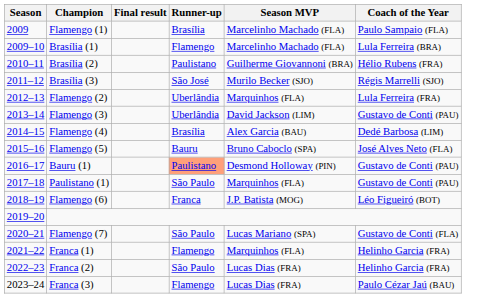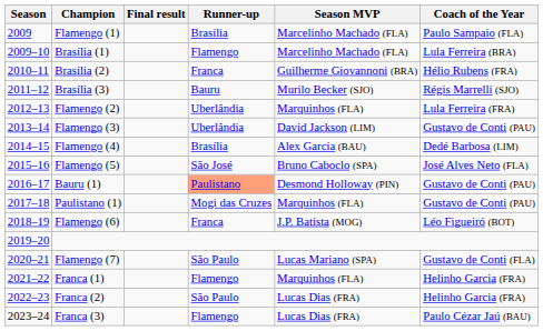 <table class="wikitable">
 <tr>
 <th>Season</th>
 <th>Champion</th>
 <th>Final result</th>
 <th>Runner-up</th>
 <th>Season MVP</th>
 <th>Coach of the Year</th>
 </tr>
 <tr>
 <td><a href='#'>2009</a></td>
 <td><a href='#'>Flamengo</a> (1)</td>
 <td></td>
 <td><a href='#'>Brasília</a></td>
 <td> <a href='#'>Marcelinho Machado</a> <small>(FLA)</small></td>
 <td> <a href='#'>Paulo Sampaio</a> <small>(FLA)</small></td>
 </tr>
 <tr>
 <td><a href='#'>2009–10</a></td>
 <td><a href='#'>Brasília</a> (1)</td>
 <td></td>
 <td><a href='#'>Flamengo</a></td>
 <td> <a href='#'>Marcelinho Machado</a> <small>(FLA)</small></td>
 <td> <a href='#'>Lula Ferreira</a> <small>(BRA)</small></td>
 </tr>
 <tr>
 <td><a href='#'>2010–11</a></td>
 <td><a href='#'>Brasília</a> (2)</td>
 <td></td>
-<td><a href='#'>Paulistano</a></td>
+<td><a href='#'>Franca</a></td>
 <td> <a href='#'>Guilherme Giovannoni</a> <small>(BRA)</small></td>
 <td> <a href='#'>Hélio Rubens</a> <small>(FRA)</small></td>
 </tr>
 <tr>
 <td><a href='#'>2011–12</a></td>
 <td><a href='#'>Brasília</a> (3)</td>
 <td></td>
-<td><a href='#'>São José</a></td>
+<td><a href='#'>Bauru</a></td>
 <td> <a href='#'>Murilo Becker</a> <small>(SJO)</small></td>
 <td> <a href='#'>Régis Marrelli</a> <small>(SJO)</small></td>
 </tr>
 <tr>
 <td><a href='#'>2012–13</a></td>
 <td><a href='#'>Flamengo</a> (2)</td>
 <td></td>
 <td><a href='#'>Uberlândia</a></td>
 <td> <a href='#'>Marquinhos</a> <small>(FLA)</small></td>
 <td> <a href='#'>Lula Ferreira</a> <small>(FRA)</small></td>
 </tr>
 <tr>
 <td><a href='#'>2013–14</a></td>
 <td><a href='#'>Flamengo</a> (3)</td>
 <td></td>
 <td><a href='#'>Uberlândia</a></td>
 <td> <a href='#'>David Jackson</a> <small>(LIM)</small></td>
 <td> <a href='#'>Gustavo de Conti</a> <small>(PAU)</small></td>
 </tr>
 <tr>
 <td><a href='#'>2014–15</a></td>
 <td><a href='#'>Flamengo</a> (4)</td>
 <td></td>
 <td><a href='#'>Brasília</a></td>
 <td> <a href='#'>Alex Garcia</a> <small>(BAU)</small></td>
 <td> <a href='#'>Dedé Barbosa</a> <small>(LIM)</small></td>
 </tr>
 <tr>
 <td><a href='#'>2015–16</a></td>
 <td><a href='#'>Flamengo</a> (5)</td>
 <td></td>
-<td><a href='#'>Bauru</a></td>
+<td><a href='#'>São José</a></td>
 <td> <a href='#'>Bruno Caboclo</a> <small>(SPA)</small></td>
 <td> <a href='#'>José Alves Neto</a> <small>(FLA)</small></td>
 </tr>
 <tr>
 <td><a href='#'>2016–17</a></td>
 <td><a href='#'>Bauru</a> (1)</td>
 <td></td>
 <td style="background: lightsalmon;"><a href='#'>Paulistano</a></td>
 <td> <a href='#'>Desmond Holloway</a> <small>(PIN)</small></td>
 <td> <a href='#'>Gustavo de Conti</a> <small>(PAU)</small></td>
 </tr>
 <tr>
 <td><a href='#'>2017–18</a></td>
 <td><a href='#'>Paulistano</a> (1)</td>
 <td></td>
-<td><a href='#'>São Paulo</a></td>
+<td><a href='#'>Mogi das Cruzes</a></td>
 <td> <a href='#'>Marquinhos</a> <small>(FLA)</small></td>
 <td> <a href='#'>Gustavo de Conti</a> <small>(PAU)</small></td>
 </tr>
 <tr>
 <td><a href='#'>2018–19</a></td>
 <td><a href='#'>Flamengo</a> (6)</td>
 <td></td>
 <td><a href='#'>Franca</a></td>
 <td> <a href='#'>J.P. Batista</a> <small>(MOG)</small></td>
 <td> <a href='#'>Léo Figueiró</a> <small>(BOT)</small></td>
 </tr>
 <tr>
 <td><a href='#'>2019–20</a></td>
 <td colspan=5></td>
 </tr>
 <tr>
 <td><a href='#'>2020–21</a></td>
 <td><a href='#'>Flamengo</a> (7)</td>
 <td></td>
 <td><a href='#'>São Paulo</a></td>
 <td> <a href='#'>Lucas Mariano</a> <small>(SPA)</small></td>
 <td> <a href='#'>Gustavo de Conti</a> <small>(FLA)</small></td>
 </tr>
 <tr>
 <td><a href='#'>2021–22</a></td>
 <td><a href='#'>Franca</a> (1)</td>
 <td></td>
 <td><a href='#'>Flamengo</a></td>
 <td> <a href='#'>Marquinhos</a> <small>(FLA)</small></td>
 <td> <a href='#'>Helinho Garcia</a> <small>(FRA)</small></td>
 </tr>
 <tr>
 <td><a href='#'>2022–23</a></td>
 <td><a href='#'>Franca</a> (2)</td>
 <td></td>
 <td><a href='#'>São Paulo</a></td>
 <td> <a href='#'>Lucas Dias</a> <small>(FRA)</small></td>
 <td> <a href='#'>Helinho Garcia</a> <small>(FRA)</small></td>
 </tr>
 <tr>
 <td>2023–24</td>
 <td><a href='#'>Franca</a> (3)</td>
 <td></td>
 <td><a href='#'>Flamengo</a></td>
 <td> <a href='#'>Lucas Dias</a> <small>(FRA)</small></td>
 <td> <a href='#'>Paulo Cézar Jaú</a> <small>(BAU)</small></td>
 </tr>
 </table>
